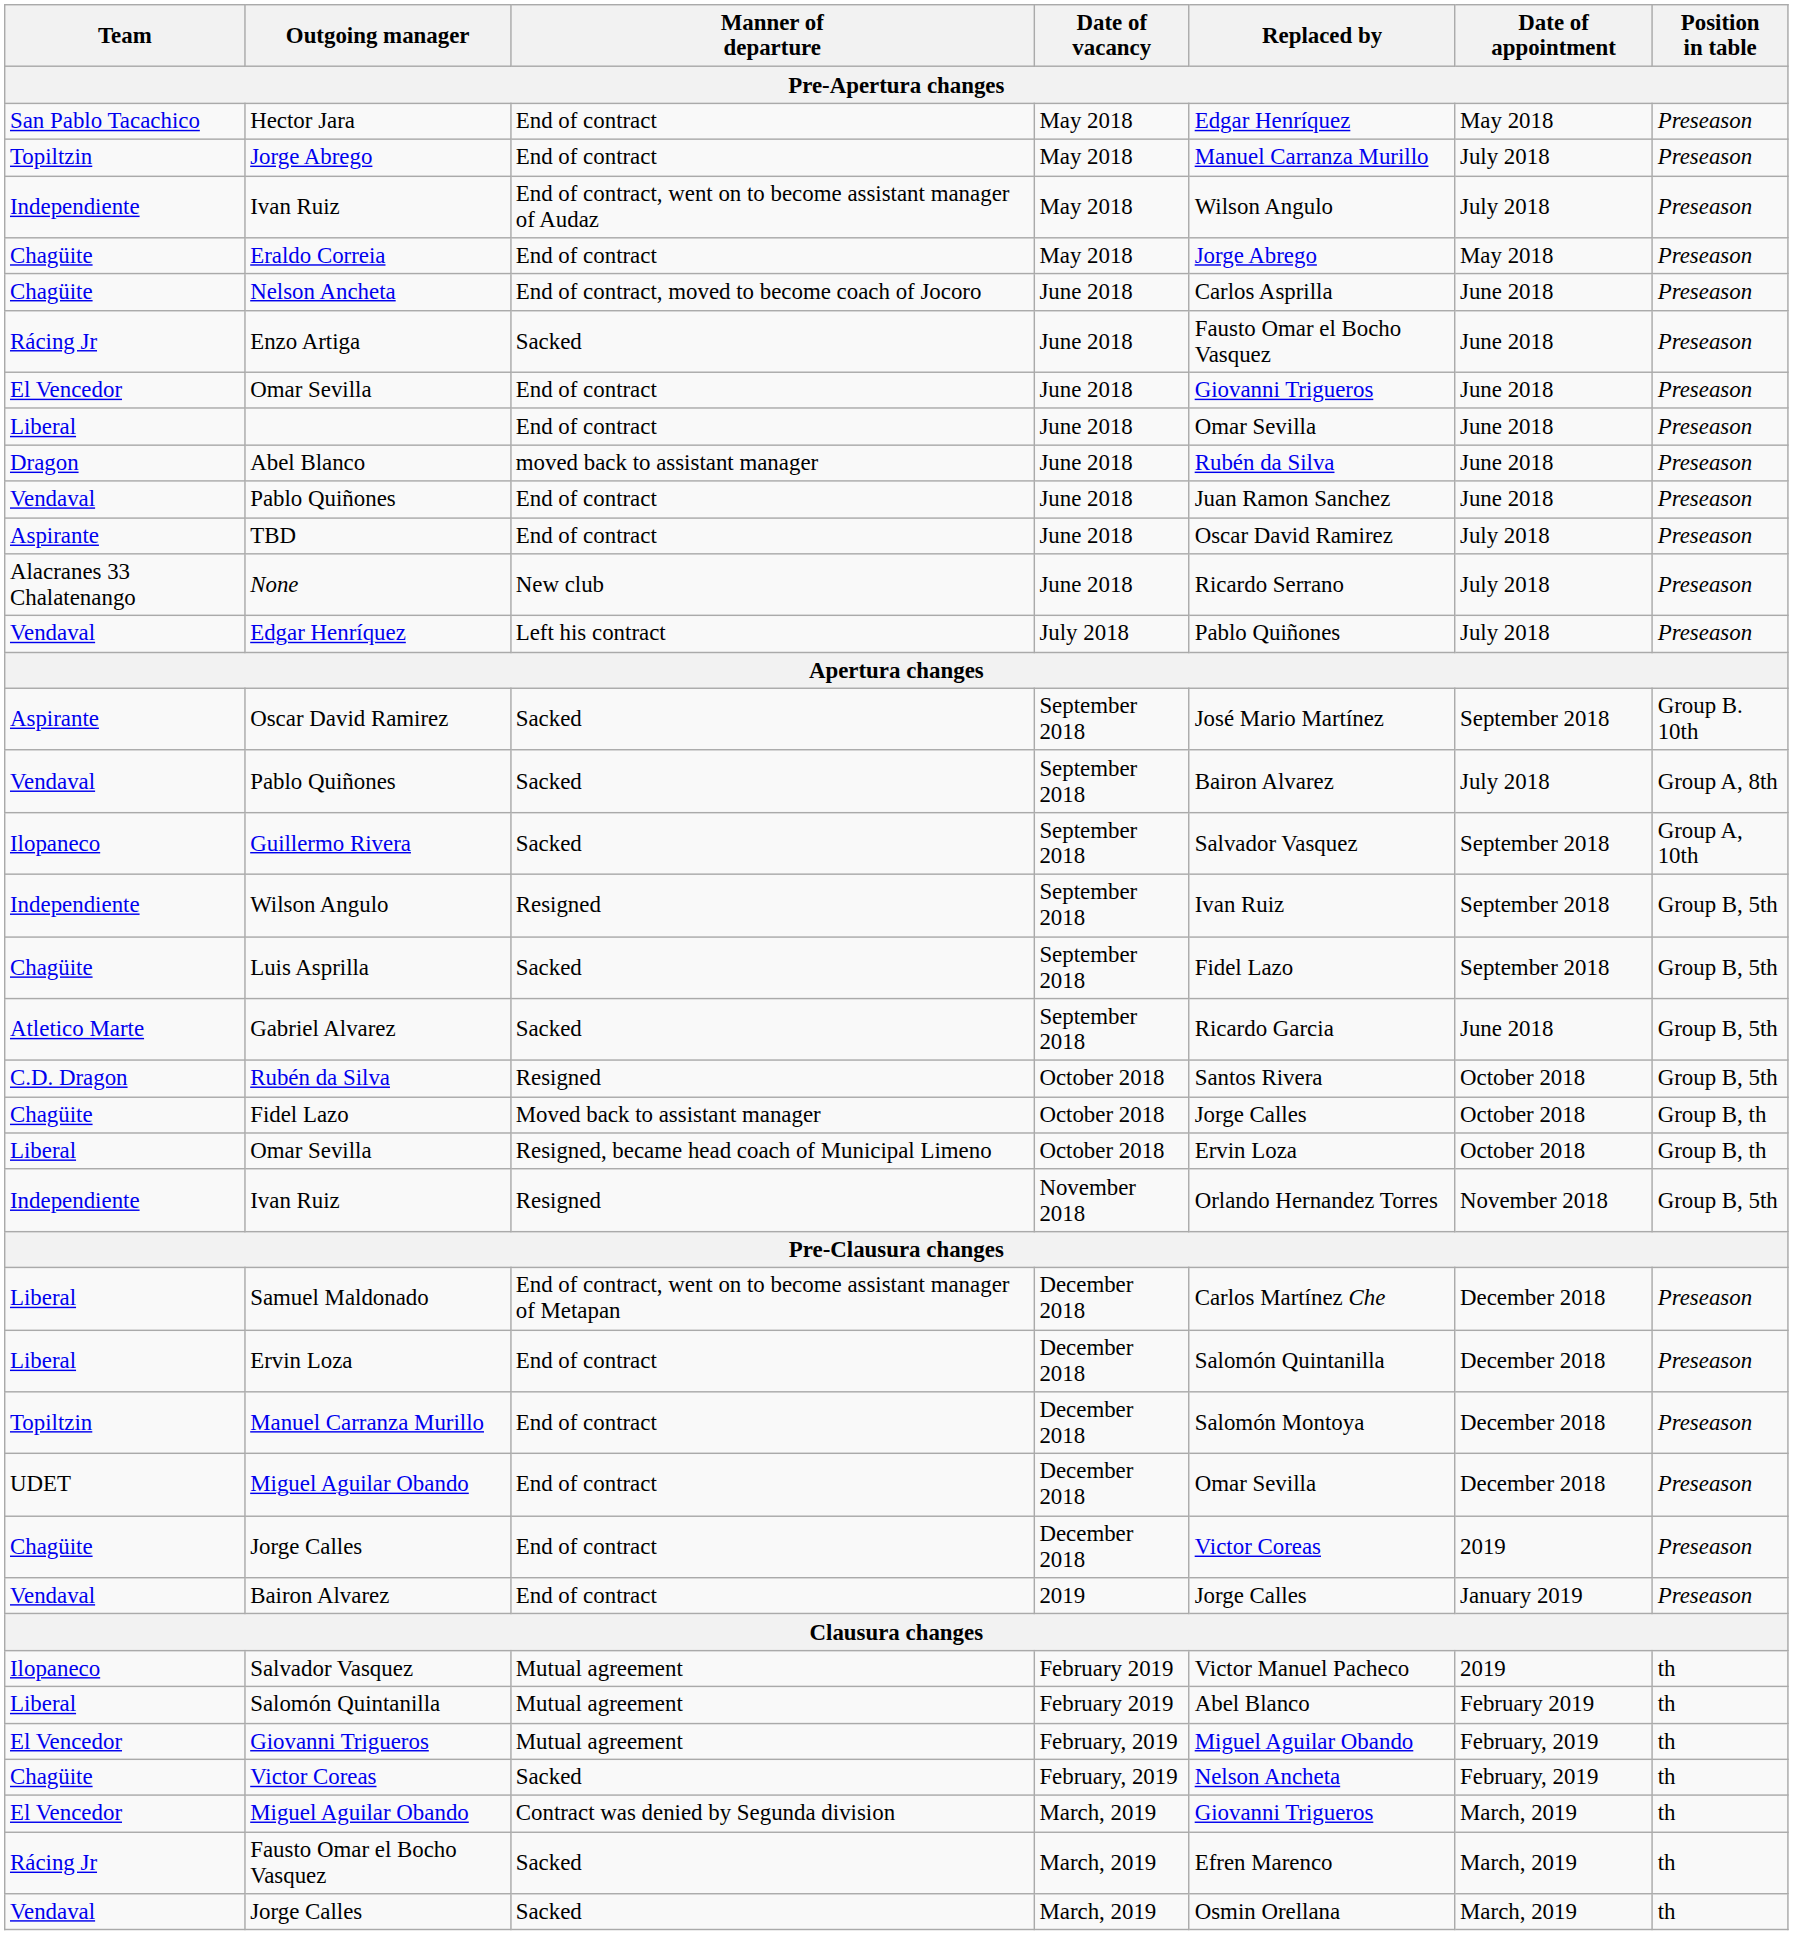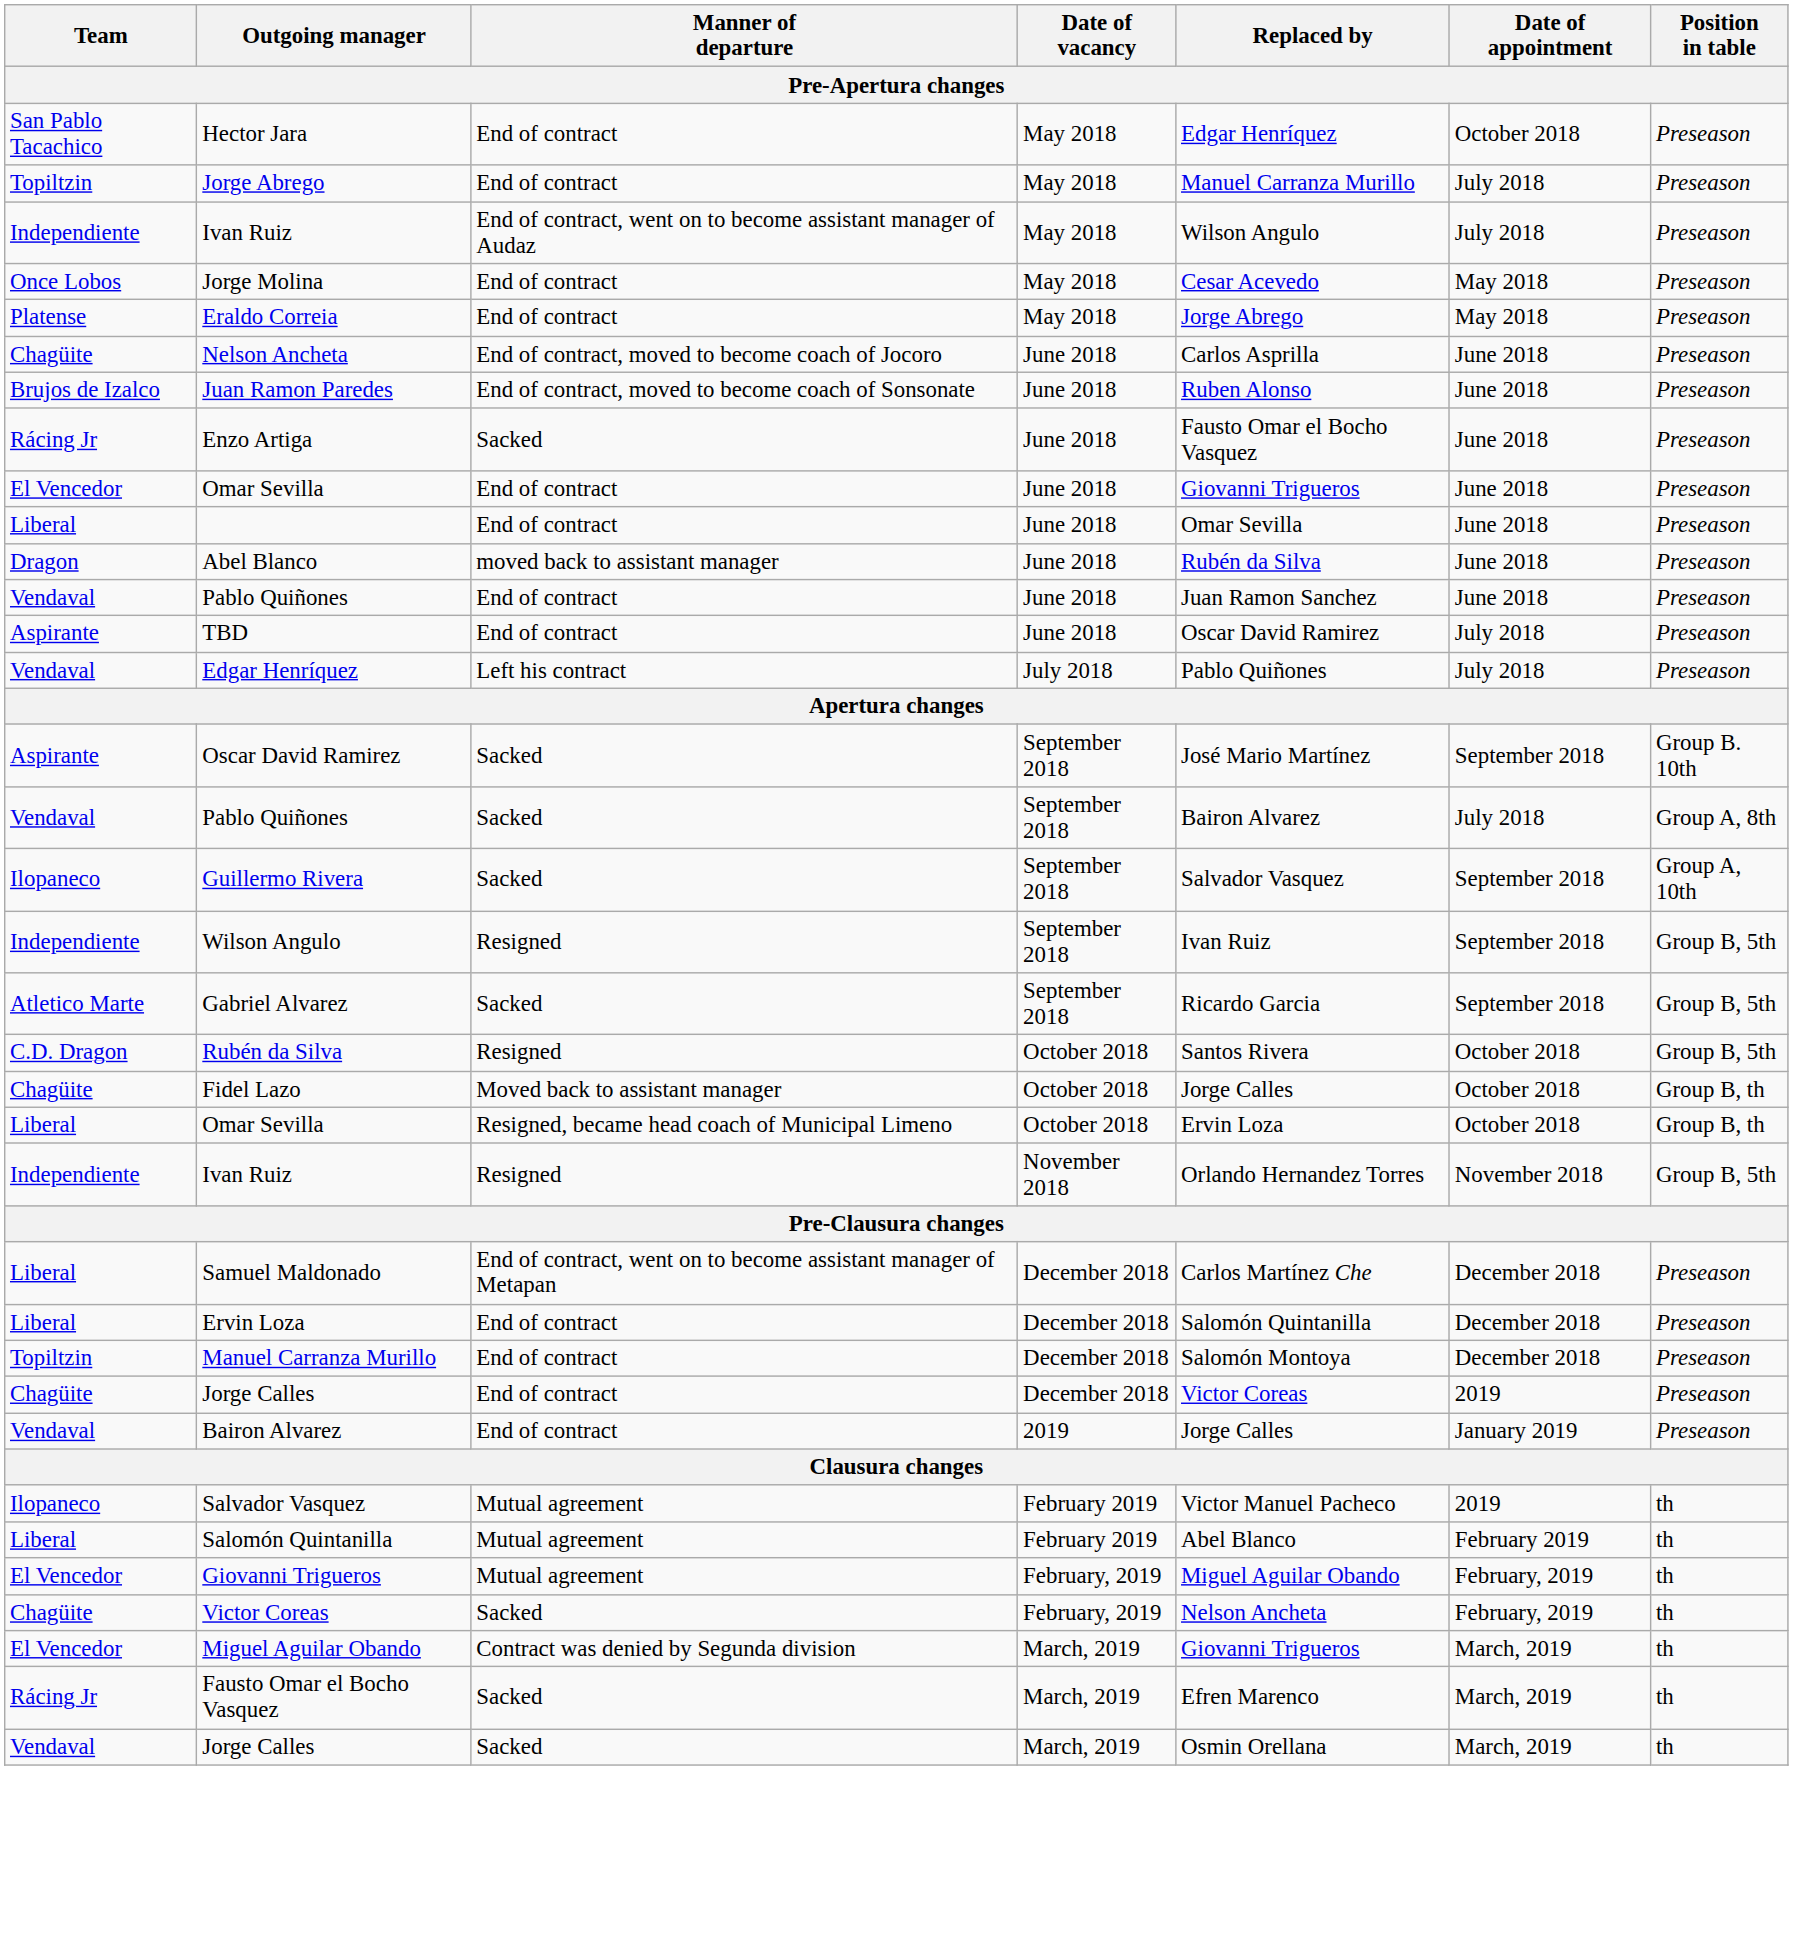 <table class="wikitable sortable">
 <tr>
 <th>Team</th>
 <th>Outgoing manager</th>
 <th>Manner of <br> departure</th>
 <th>Date of vacancy</th>
 <th>Replaced by</th>
 <th>Date of appointment</th>
 <th>Position <br> in table</th>
 </tr>
 <tr>
 <th colspan=7>Pre-Apertura changes</th>
 </tr>
 <tr>
 <td><a href='#'>San Pablo Tacachico</a></td>
 <td> Hector Jara</td>
 <td>End of contract</td>
 <td>May 2018</td>
 <td> <a href='#'>Edgar Henríquez</a></td>
-<td>May 2018</td>
+<td>October 2018</td>
 <td><em>Preseason</em></td>
 </tr>
 <tr>
 <td><a href='#'>Topiltzin</a></td>
 <td> <a href='#'>Jorge Abrego</a></td>
 <td>End of contract</td>
 <td>May 2018</td>
 <td> <a href='#'>Manuel Carranza Murillo</a></td>
 <td>July 2018</td>
 <td><em>Preseason</em></td>
 </tr>
 <tr>
 <td><a href='#'>Independiente</a></td>
 <td> Ivan Ruiz</td>
 <td>End of contract, went on to become assistant manager of Audaz</td>
 <td>May 2018</td>
 <td> Wilson Angulo</td>
 <td>July 2018</td>
 <td><em>Preseason</em></td>
 </tr>
 <tr>
-<td><a href='#'>Chagüite</a></td>
+<td><a href='#'>Once Lobos</a></td>
+<td> Jorge Molina</td>
+<td>End of contract</td>
+<td>May 2018</td>
+<td> <a href='#'>Cesar Acevedo</a></td>
+<td>May 2018</td>
+<td><em>Preseason</em></td>
+</tr>
+<tr>
+<td><a href='#'>Platense</a></td>
 <td> <a href='#'>Eraldo Correia</a></td>
 <td>End of contract</td>
 <td>May 2018</td>
 <td> <a href='#'>Jorge Abrego</a></td>
 <td>May 2018</td>
 <td><em>Preseason</em></td>
 </tr>
 <tr>
 <td><a href='#'>Chagüite</a></td>
 <td> <a href='#'>Nelson Ancheta</a></td>
 <td>End of contract, moved to become coach of Jocoro</td>
 <td>June 2018</td>
 <td> Carlos Asprilla</td>
+<td>June 2018</td>
+<td><em>Preseason</em></td>
+</tr>
+<tr>
+<td><a href='#'>Brujos de Izalco</a></td>
+<td> <a href='#'>Juan Ramon Paredes</a></td>
+<td>End of contract, moved to become coach of Sonsonate</td>
+<td>June 2018</td>
+<td> <a href='#'>Ruben Alonso</a></td>
 <td>June 2018</td>
 <td><em>Preseason</em></td>
 </tr>
 <tr>
 <td><a href='#'>Rácing Jr</a></td>
 <td> Enzo Artiga</td>
 <td>Sacked</td>
 <td>June 2018</td>
 <td> Fausto Omar el Bocho Vasquez</td>
 <td>June 2018</td>
 <td><em>Preseason</em></td>
 </tr>
 <tr>
 <td><a href='#'>El Vencedor</a></td>
 <td> Omar Sevilla</td>
 <td>End of contract</td>
 <td>June 2018</td>
 <td> <a href='#'>Giovanni Trigueros</a></td>
 <td>June 2018</td>
 <td><em>Preseason</em></td>
 </tr>
 <tr>
 <td><a href='#'>Liberal</a></td>
 <td></td>
 <td>End of contract</td>
 <td>June 2018</td>
 <td> Omar Sevilla</td>
 <td>June 2018</td>
 <td><em>Preseason</em></td>
 </tr>
 <tr>
 <td><a href='#'>Dragon</a></td>
 <td> Abel Blanco</td>
 <td>moved back to assistant manager</td>
 <td>June 2018</td>
 <td> <a href='#'>Rubén da Silva</a></td>
 <td>June 2018</td>
 <td><em>Preseason</em></td>
 </tr>
 <tr>
 <td><a href='#'>Vendaval</a></td>
 <td> Pablo Quiñones</td>
 <td>End of contract</td>
 <td>June 2018</td>
 <td> Juan Ramon Sanchez</td>
 <td>June 2018</td>
 <td><em>Preseason</em></td>
 </tr>
 <tr>
 <td><a href='#'>Aspirante</a></td>
 <td> TBD</td>
 <td>End of contract</td>
 <td>June 2018</td>
 <td> Oscar David Ramirez</td>
 <td>July 2018</td>
 <td><em>Preseason</em></td>
 </tr>
 <tr>
-<td>Alacranes 33 Chalatenango</td>
-<td><em>None</em></td>
-<td>New club</td>
-<td>June 2018</td>
-<td> Ricardo Serrano</td>
-<td>July 2018</td>
-<td><em>Preseason</em></td>
-</tr>
-<tr>
 <td><a href='#'>Vendaval</a></td>
 <td> <a href='#'>Edgar Henríquez</a></td>
 <td>Left his contract</td>
 <td>July 2018</td>
 <td> Pablo Quiñones</td>
 <td>July 2018</td>
 <td><em>Preseason</em></td>
 </tr>
 <tr>
 <th colspan=7>Apertura changes</th>
 </tr>
 <tr>
 <td><a href='#'>Aspirante</a></td>
 <td> Oscar David Ramirez</td>
 <td>Sacked</td>
 <td>September 2018</td>
 <td> José Mario Martínez</td>
 <td>September 2018</td>
 <td>Group B. 10th</td>
 </tr>
 <tr>
 <td><a href='#'>Vendaval</a></td>
 <td> Pablo Quiñones</td>
 <td>Sacked</td>
 <td>September 2018</td>
 <td> Bairon Alvarez</td>
 <td>July 2018</td>
 <td>Group A, 8th</td>
 </tr>
 <tr>
 <td><a href='#'>Ilopaneco</a></td>
 <td> <a href='#'>Guillermo Rivera</a></td>
 <td>Sacked</td>
 <td>September 2018</td>
 <td> Salvador Vasquez</td>
 <td>September 2018</td>
 <td>Group A, 10th</td>
 </tr>
 <tr>
 <td><a href='#'>Independiente</a></td>
 <td> Wilson Angulo</td>
 <td>Resigned</td>
 <td>September 2018</td>
 <td> Ivan Ruiz</td>
 <td>September 2018</td>
 <td>Group B, 5th</td>
 </tr>
 <tr>
-<td><a href='#'>Chagüite</a></td>
-<td> Luis Asprilla</td>
-<td>Sacked</td>
-<td>September 2018</td>
-<td> Fidel Lazo</td>
-<td>September 2018</td>
-<td>Group B, 5th</td>
-</tr>
-<tr>
 <td><a href='#'>Atletico Marte</a></td>
 <td> Gabriel Alvarez</td>
 <td>Sacked</td>
 <td>September 2018</td>
 <td> Ricardo Garcia</td>
-<td>June 2018</td>
+<td>September 2018</td>
 <td>Group B, 5th</td>
 </tr>
 <tr>
 <td><a href='#'>C.D. Dragon</a></td>
 <td> <a href='#'>Rubén da Silva</a></td>
 <td>Resigned</td>
 <td>October 2018</td>
 <td> Santos Rivera</td>
 <td>October 2018</td>
 <td>Group B, 5th</td>
 </tr>
 <tr>
 <td><a href='#'>Chagüite</a></td>
 <td> Fidel Lazo</td>
 <td>Moved back to assistant manager</td>
 <td>October 2018</td>
 <td> Jorge Calles</td>
 <td>October 2018</td>
 <td>Group B, th</td>
 </tr>
 <tr>
 <td><a href='#'>Liberal</a></td>
 <td> Omar Sevilla</td>
 <td>Resigned, became head coach of Municipal Limeno</td>
 <td>October 2018</td>
 <td> Ervin Loza</td>
 <td>October 2018</td>
 <td>Group B, th</td>
 </tr>
 <tr>
 <td><a href='#'>Independiente</a></td>
 <td> Ivan Ruiz</td>
 <td>Resigned</td>
 <td>November 2018</td>
 <td> Orlando Hernandez Torres</td>
 <td>November 2018</td>
 <td>Group B, 5th</td>
 </tr>
 <tr>
 <th colspan=7>Pre-Clausura changes</th>
 </tr>
 <tr>
 <td><a href='#'>Liberal</a></td>
 <td> Samuel Maldonado</td>
 <td>End of contract, went on to become assistant manager of Metapan</td>
 <td>December 2018</td>
 <td> Carlos Martínez <em>Che</em></td>
 <td>December 2018</td>
 <td><em>Preseason</em></td>
 </tr>
 <tr>
 <td><a href='#'>Liberal</a></td>
 <td> Ervin Loza</td>
 <td>End of contract</td>
 <td>December 2018</td>
 <td> Salomón Quintanilla</td>
 <td>December 2018</td>
 <td><em>Preseason</em></td>
 </tr>
 <tr>
 <td><a href='#'>Topiltzin</a></td>
 <td> <a href='#'>Manuel Carranza Murillo</a></td>
 <td>End of contract</td>
 <td>December 2018</td>
 <td> Salomón Montoya</td>
-<td>December 2018</td>
-<td><em>Preseason</em></td>
-</tr>
-<tr>
-<td>UDET</td>
-<td> <a href='#'>Miguel Aguilar Obando</a></td>
-<td>End of contract</td>
-<td>December 2018</td>
-<td> Omar Sevilla</td>
 <td>December 2018</td>
 <td><em>Preseason</em></td>
 </tr>
 <tr>
 <td><a href='#'>Chagüite</a></td>
 <td> Jorge Calles</td>
 <td>End of contract</td>
 <td>December 2018</td>
 <td> <a href='#'>Victor Coreas</a></td>
 <td>2019</td>
 <td><em>Preseason</em></td>
 </tr>
 <tr>
 <td><a href='#'>Vendaval</a></td>
 <td> Bairon Alvarez</td>
 <td>End of contract</td>
 <td>2019</td>
 <td> Jorge Calles</td>
 <td>January 2019</td>
 <td><em>Preseason</em></td>
 </tr>
 <tr>
 <th colspan=7>Clausura changes</th>
 </tr>
 <tr>
 <td><a href='#'>Ilopaneco</a></td>
 <td> Salvador Vasquez</td>
 <td>Mutual agreement</td>
 <td>February 2019</td>
 <td> Victor Manuel Pacheco</td>
 <td>2019</td>
 <td>th</td>
 </tr>
 <tr>
 <td><a href='#'>Liberal</a></td>
 <td> Salomón Quintanilla</td>
 <td>Mutual agreement</td>
 <td>February 2019</td>
 <td> Abel Blanco</td>
 <td>February 2019</td>
 <td>th</td>
 </tr>
 <tr>
 <td><a href='#'>El Vencedor</a></td>
 <td> <a href='#'>Giovanni Trigueros</a></td>
 <td>Mutual agreement</td>
 <td>February, 2019</td>
 <td> <a href='#'>Miguel Aguilar Obando</a></td>
 <td>February, 2019</td>
 <td>th</td>
 </tr>
 <tr>
 <td><a href='#'>Chagüite</a></td>
 <td> <a href='#'>Victor Coreas</a></td>
 <td>Sacked</td>
 <td>February, 2019</td>
 <td> <a href='#'>Nelson Ancheta</a></td>
 <td>February, 2019</td>
 <td>th</td>
 </tr>
 <tr>
 <td><a href='#'>El Vencedor</a></td>
 <td> <a href='#'>Miguel Aguilar Obando</a></td>
 <td>Contract was denied by Segunda division</td>
 <td>March, 2019</td>
 <td> <a href='#'>Giovanni Trigueros</a></td>
 <td>March, 2019</td>
 <td>th</td>
 </tr>
 <tr>
 <td><a href='#'>Rácing Jr</a></td>
 <td> Fausto Omar el Bocho Vasquez</td>
 <td>Sacked</td>
 <td>March, 2019</td>
 <td> Efren Marenco</td>
 <td>March, 2019</td>
 <td>th</td>
 </tr>
 <tr>
 <td><a href='#'>Vendaval</a></td>
 <td> Jorge Calles</td>
 <td>Sacked</td>
 <td>March, 2019</td>
 <td> Osmin Orellana</td>
 <td>March, 2019</td>
 <td>th</td>
 </tr>
 </table>
